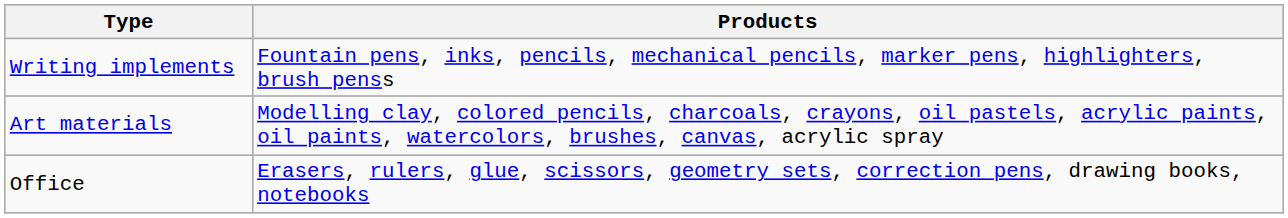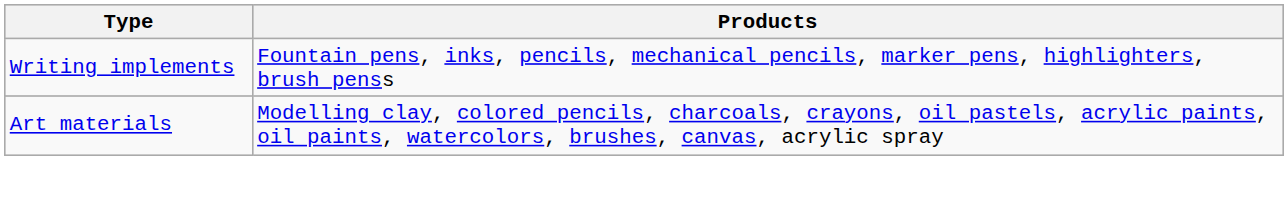 <table class="wikitable sortable" width="800px">
 <tr>
 <th width=150px>Type</th>
 <th width=650px>Products</th>
 </tr>
 <tr>
 <td><a href='#'>Writing implements</a></td>
 <td><a href='#'>Fountain pens</a>, <a href='#'>inks</a>, <a href='#'>pencils</a>, <a href='#'>mechanical pencils</a>, <a href='#'>marker pens</a>, <a href='#'>highlighters</a>, <a href='#'>brush pens</a>s</td>
 </tr>
 <tr>
 <td><a href='#'>Art materials</a></td>
 <td><a href='#'>Modelling clay</a>, <a href='#'>colored pencils</a>, <a href='#'>charcoals</a>, <a href='#'>crayons</a>, <a href='#'>oil pastels</a>, <a href='#'>acrylic paints</a>, <a href='#'>oil paints</a>, <a href='#'>watercolors</a>, <a href='#'>brushes</a>, <a href='#'>canvas</a>, acrylic spray</td>
 </tr>
-<tr>
-<td>Office</td>
-<td><a href='#'>Erasers</a>, <a href='#'>rulers</a>, <a href='#'>glue</a>, <a href='#'>scissors</a>, <a href='#'>geometry sets</a>, <a href='#'>correction pens</a>, drawing books, <a href='#'>notebooks</a></td>
-</tr>
 </table>
